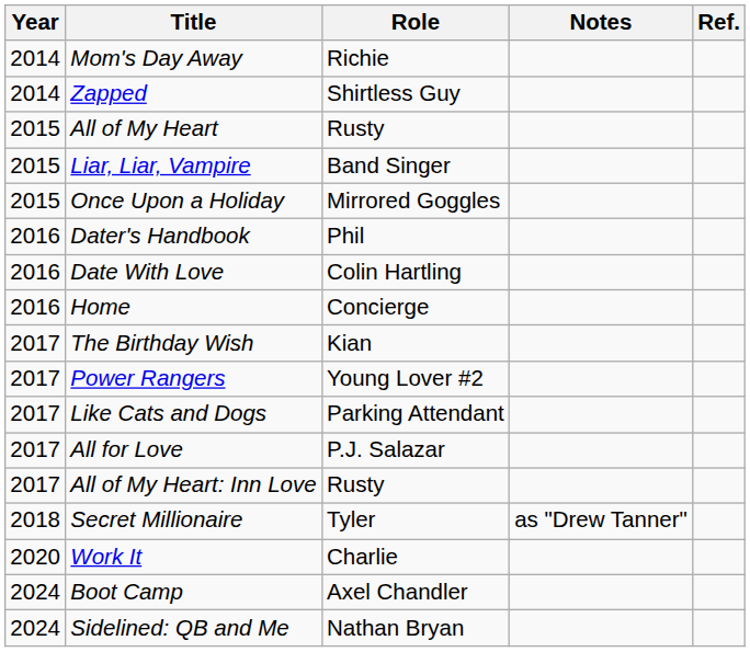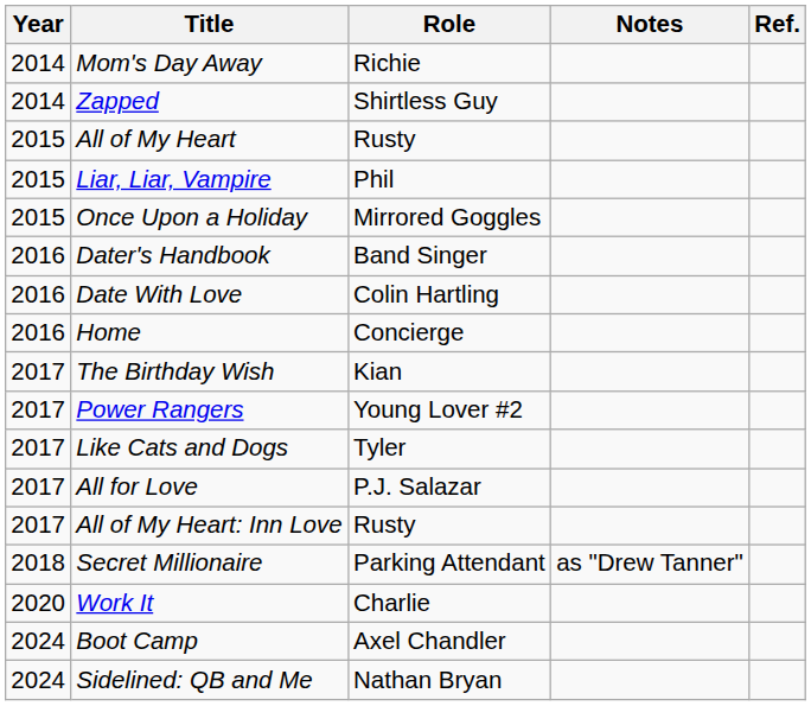 <table class="wikitable sortable">
 <tr>
 <th scope="col">Year</th>
 <th scope="col">Title</th>
 <th scope="col">Role</th>
 <th scope="col" class="unsortable">Notes</th>
 <th scope="col" class="unsortable">Ref.</th>
 </tr>
 <tr>
 <td>2014</td>
 <td><em>Mom's Day Away</em></td>
 <td>Richie</td>
 <td></td>
 <td></td>
 </tr>
 <tr>
 <td>2014</td>
 <td><em><a href='#'>Zapped</a></em></td>
 <td>Shirtless Guy</td>
 <td></td>
 <td></td>
 </tr>
 <tr>
 <td>2015</td>
 <td><em>All of My Heart</em></td>
 <td>Rusty</td>
 <td></td>
 <td></td>
 </tr>
 <tr>
 <td>2015</td>
 <td><em><a href='#'>Liar, Liar, Vampire</a></em></td>
-<td>Band Singer</td>
+<td>Phil</td>
 <td></td>
 <td></td>
 </tr>
 <tr>
 <td>2015</td>
 <td><em>Once Upon a Holiday</em></td>
 <td>Mirrored Goggles</td>
 <td></td>
 <td></td>
 </tr>
 <tr>
 <td>2016</td>
 <td><em>Dater's Handbook</em></td>
-<td>Phil</td>
+<td>Band Singer</td>
 <td></td>
 <td></td>
 </tr>
 <tr>
 <td>2016</td>
 <td><em>Date With Love</em></td>
 <td>Colin Hartling</td>
 <td></td>
 <td></td>
 </tr>
 <tr>
 <td>2016</td>
 <td><em>Home</em></td>
 <td>Concierge</td>
 <td></td>
 <td></td>
 </tr>
 <tr>
 <td>2017</td>
 <td data-sort-value="Birthday Wish, The"><em>The Birthday Wish</em></td>
 <td>Kian</td>
 <td></td>
 <td></td>
 </tr>
 <tr>
 <td>2017</td>
 <td><em><a href='#'>Power Rangers</a></em></td>
 <td>Young Lover #2</td>
 <td></td>
 <td></td>
 </tr>
 <tr>
 <td>2017</td>
 <td><em>Like Cats and Dogs</em></td>
-<td>Parking Attendant</td>
+<td>Tyler</td>
 <td></td>
 <td></td>
 </tr>
 <tr>
 <td>2017</td>
 <td><em>All for Love</em></td>
 <td>P.J. Salazar</td>
 <td></td>
 <td></td>
 </tr>
 <tr>
 <td>2017</td>
 <td><em>All of My Heart: Inn Love</em></td>
 <td>Rusty</td>
 <td></td>
 <td></td>
 </tr>
 <tr>
 <td>2018</td>
 <td><em>Secret Millionaire</em></td>
-<td>Tyler</td>
+<td>Parking Attendant</td>
 <td>as "Drew Tanner"</td>
 <td></td>
 </tr>
 <tr>
 <td>2020</td>
 <td><em><a href='#'>Work It</a></em></td>
 <td>Charlie</td>
 <td></td>
 <td></td>
 </tr>
 <tr>
 <td>2024</td>
 <td><em>Boot Camp</em></td>
 <td>Axel Chandler</td>
 <td></td>
 <td></td>
 </tr>
 <tr>
 <td>2024</td>
 <td><em>Sidelined: QB and Me</em></td>
 <td>Nathan Bryan</td>
 <td></td>
 <td></td>
 </tr>
 </table>
